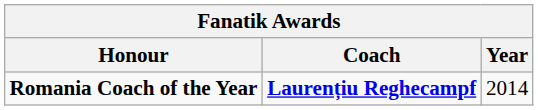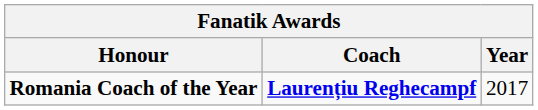 <table class="wikitable" align=center>
 <tr>
 <th Colspan=3>Fanatik Awards</th>
 </tr>
 <tr>
 <th Align=Left>Honour</th>
 <th Align=Left>Coach</th>
 <th Align=Left>Year</th>
 </tr>
 <tr>
 <td valign="top" Rowspan=1 Align=left><strong>Romania Coach of the Year</strong></td>
 <td><strong><a href='#'>Laurențiu Reghecampf</a></strong></td>
-<td class="wikitable" align=center>2014</td>
+<td class="wikitable" align=center>2017</td>
 </tr>
 </table>
